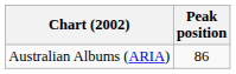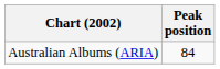 <table class="wikitable">
 <tr>
 <th>Chart (2002)</th>
 <th>Peak<br>position</th>
 </tr>
 <tr>
 <td>Australian Albums (<a href='#'>ARIA</a>)</td>
-<td align="center">86</td>
+<td align="center">84</td>
 </tr>
 </table>
